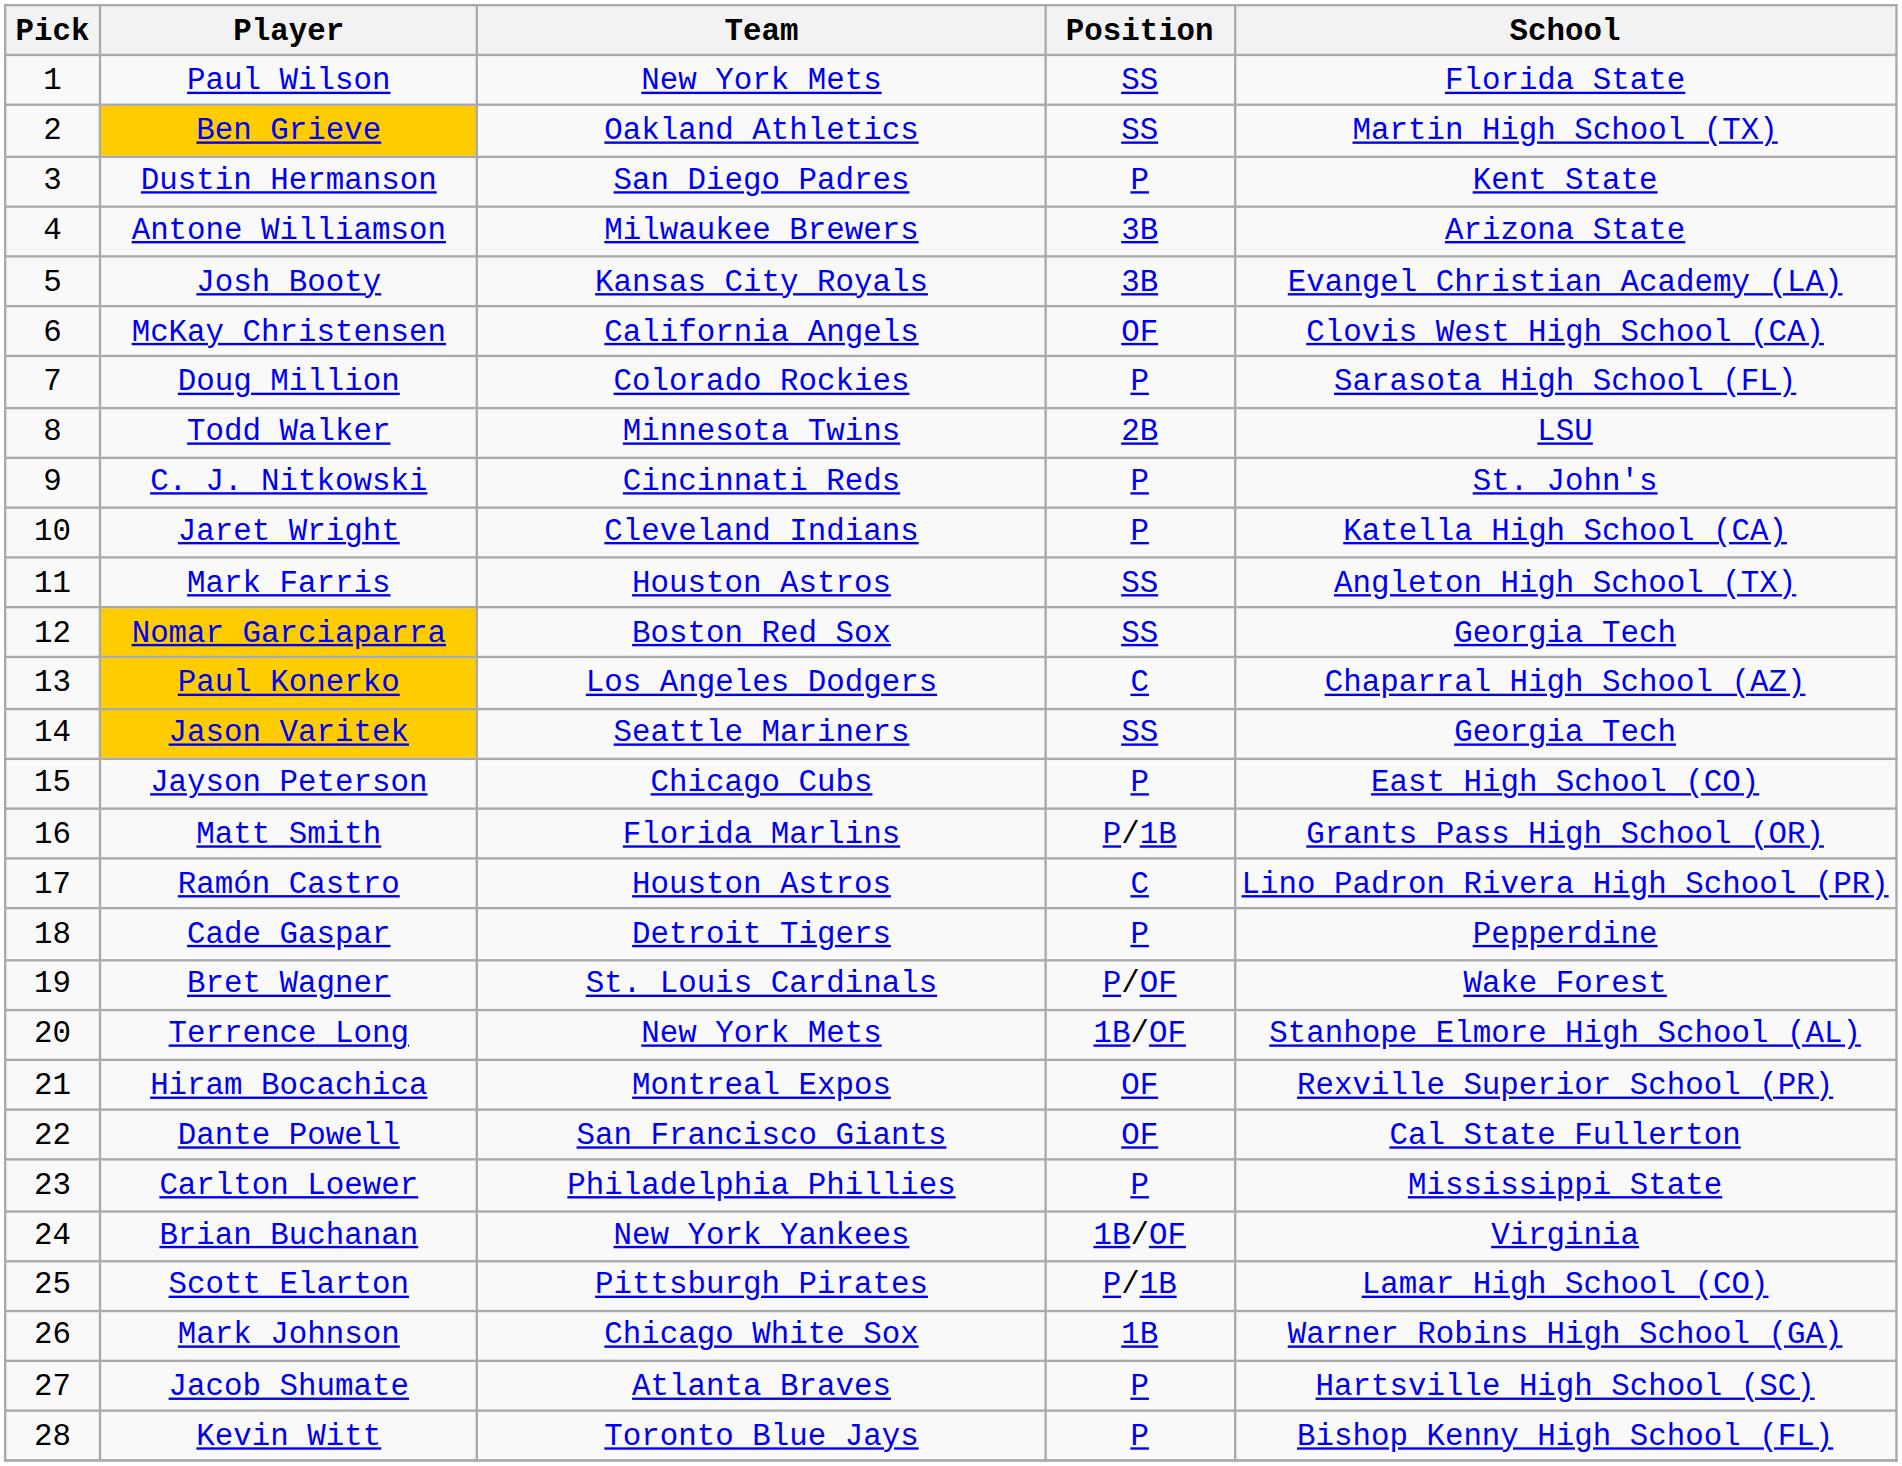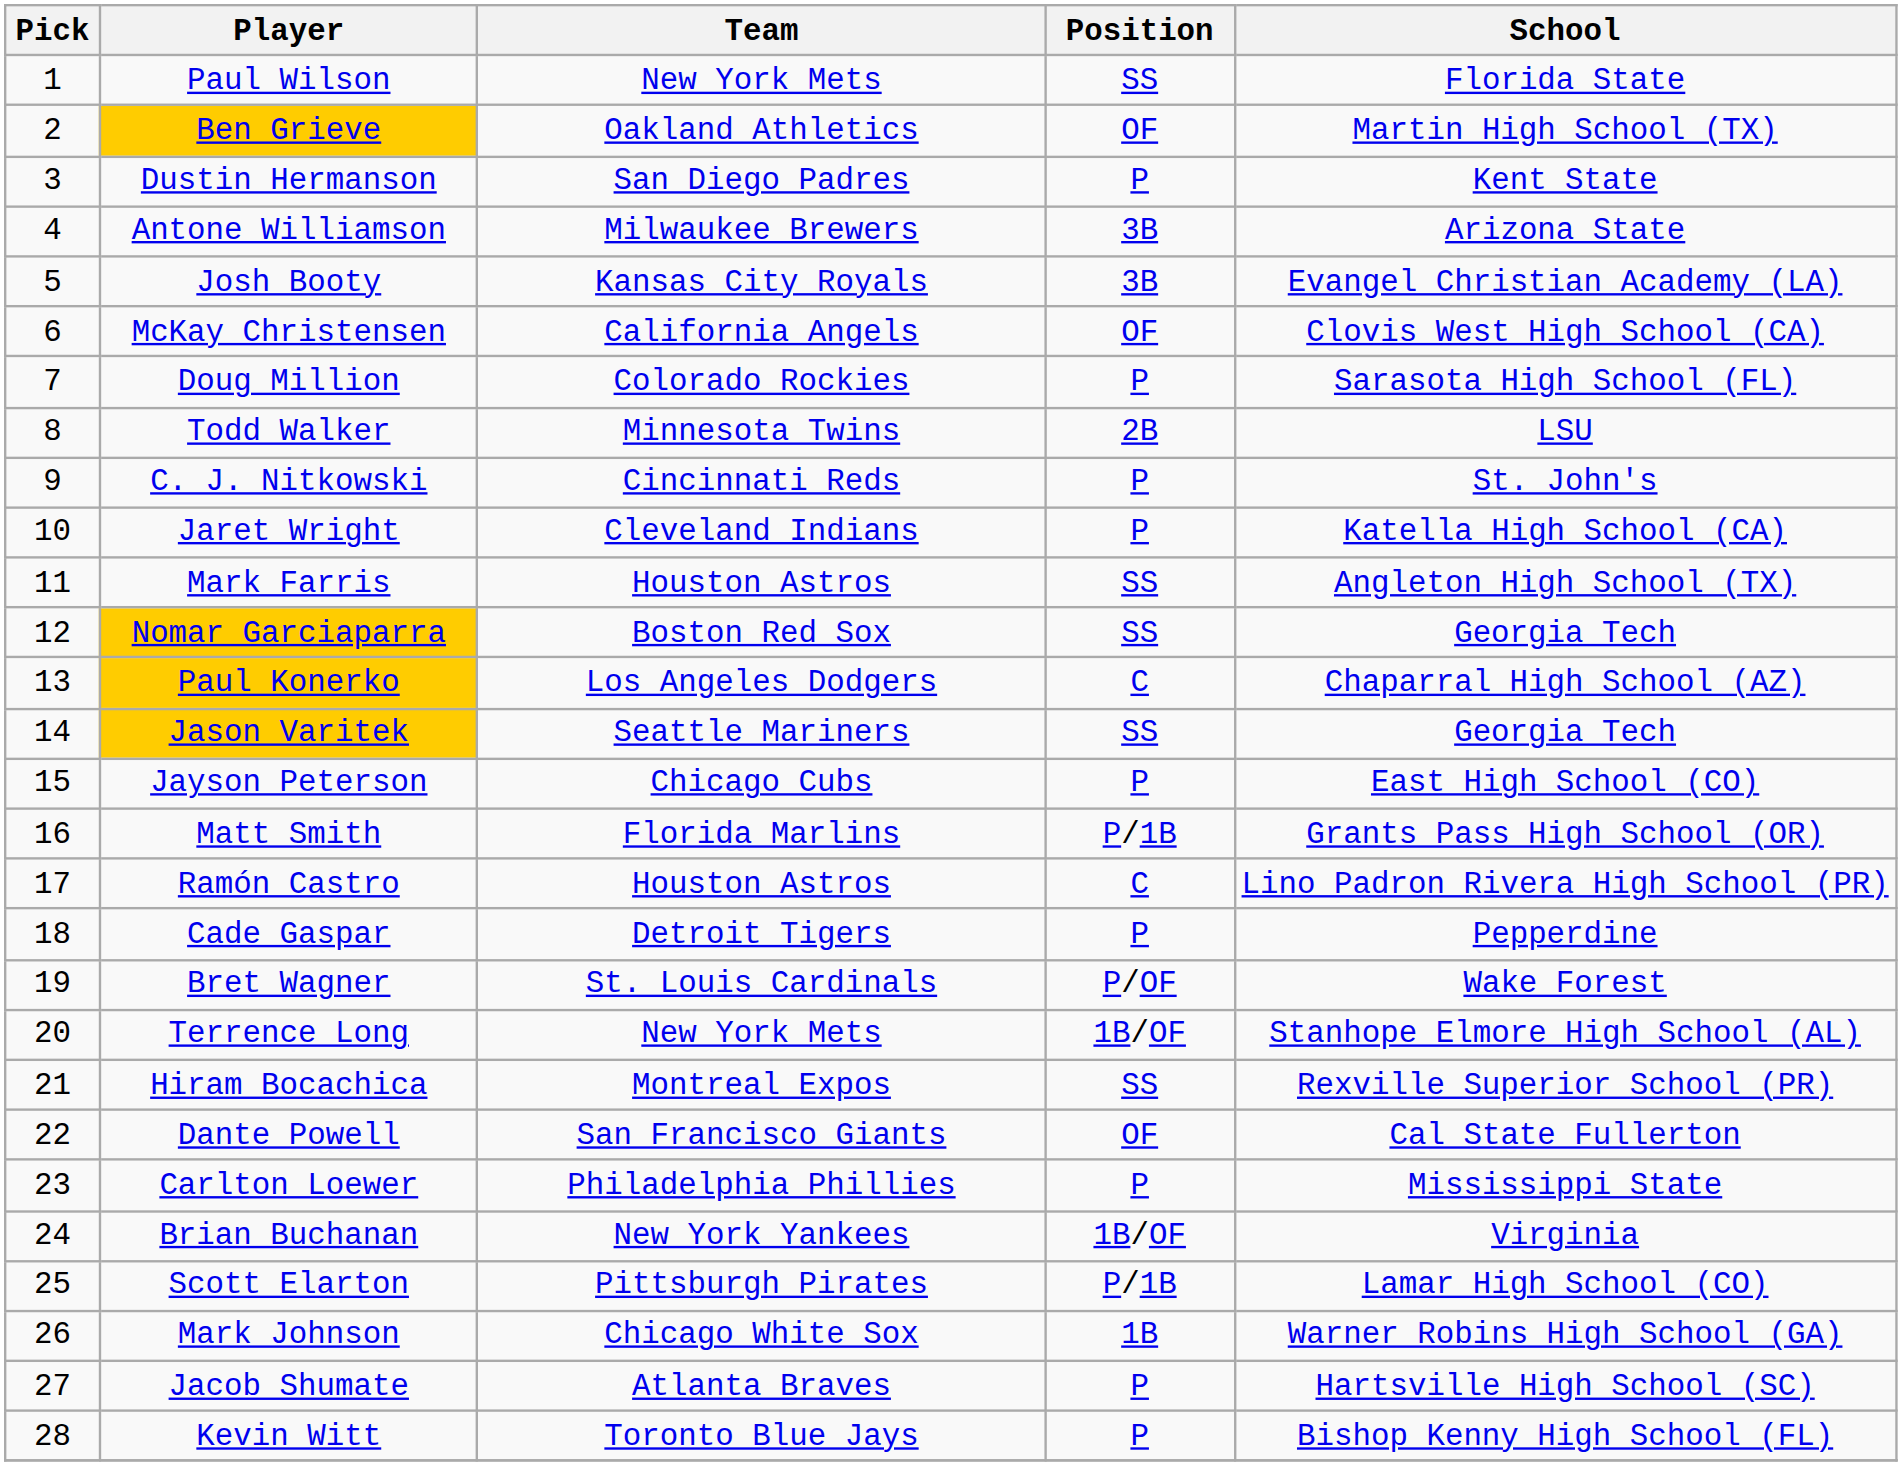 <table class="wikitable" style="text-align:center">
 <tr>
 <th width="5%">Pick</th>
 <th width="20%">Player</th>
 <th width="30%">Team</th>
 <th width="10%">Position</th>
 <th width="35%">School</th>
 </tr>
 <tr>
 <td>1</td>
 <td><a href='#'>Paul Wilson</a></td>
 <td><a href='#'>New York Mets</a></td>
 <td><a href='#'>SS</a></td>
 <td><a href='#'>Florida State</a></td>
 </tr>
 <tr>
 <td>2</td>
 <td bgcolor="#FFCC00"><a href='#'>Ben Grieve</a></td>
 <td><a href='#'>Oakland Athletics</a></td>
-<td><a href='#'>SS</a></td>
+<td><a href='#'>OF</a></td>
 <td><a href='#'>Martin High School (TX)</a></td>
 </tr>
 <tr>
 <td>3</td>
 <td><a href='#'>Dustin Hermanson</a></td>
 <td><a href='#'>San Diego Padres</a></td>
 <td><a href='#'>P</a></td>
 <td><a href='#'>Kent State</a></td>
 </tr>
 <tr>
 <td>4</td>
 <td><a href='#'>Antone Williamson</a></td>
 <td><a href='#'>Milwaukee Brewers</a></td>
 <td><a href='#'>3B</a></td>
 <td><a href='#'>Arizona State</a></td>
 </tr>
 <tr>
 <td>5</td>
 <td><a href='#'>Josh Booty</a></td>
 <td><a href='#'>Kansas City Royals</a></td>
 <td><a href='#'>3B</a></td>
 <td><a href='#'>Evangel Christian Academy (LA)</a></td>
 </tr>
 <tr>
 <td>6</td>
 <td><a href='#'>McKay Christensen</a></td>
 <td><a href='#'>California Angels</a></td>
 <td><a href='#'>OF</a></td>
 <td><a href='#'>Clovis West High School (CA)</a></td>
 </tr>
 <tr>
 <td>7</td>
 <td><a href='#'>Doug Million</a></td>
 <td><a href='#'>Colorado Rockies</a></td>
 <td><a href='#'>P</a></td>
 <td><a href='#'>Sarasota High School (FL)</a></td>
 </tr>
 <tr>
 <td>8</td>
 <td><a href='#'>Todd Walker</a></td>
 <td><a href='#'>Minnesota Twins</a></td>
 <td><a href='#'>2B</a></td>
 <td><a href='#'>LSU</a></td>
 </tr>
 <tr>
 <td>9</td>
 <td><a href='#'>C. J. Nitkowski</a></td>
 <td><a href='#'>Cincinnati Reds</a></td>
 <td><a href='#'>P</a></td>
 <td><a href='#'>St. John's</a></td>
 </tr>
 <tr>
 <td>10</td>
 <td><a href='#'>Jaret Wright</a></td>
 <td><a href='#'>Cleveland Indians</a></td>
 <td><a href='#'>P</a></td>
 <td><a href='#'>Katella High School (CA)</a></td>
 </tr>
 <tr>
 <td>11</td>
 <td><a href='#'>Mark Farris</a></td>
 <td><a href='#'>Houston Astros</a></td>
 <td><a href='#'>SS</a></td>
 <td><a href='#'>Angleton High School (TX)</a></td>
 </tr>
 <tr>
 <td>12</td>
 <td bgcolor="#FFCC00"><a href='#'>Nomar Garciaparra</a></td>
 <td><a href='#'>Boston Red Sox</a></td>
 <td><a href='#'>SS</a></td>
 <td><a href='#'>Georgia Tech</a></td>
 </tr>
 <tr>
 <td>13</td>
 <td bgcolor="#FFCC00"><a href='#'>Paul Konerko</a></td>
 <td><a href='#'>Los Angeles Dodgers</a></td>
 <td><a href='#'>C</a></td>
 <td><a href='#'>Chaparral High School (AZ)</a></td>
 </tr>
 <tr>
 <td>14</td>
 <td bgcolor="#FFCC00"><a href='#'>Jason Varitek</a></td>
 <td><a href='#'>Seattle Mariners</a></td>
 <td><a href='#'>SS</a></td>
 <td><a href='#'>Georgia Tech</a></td>
 </tr>
 <tr>
 <td>15</td>
 <td><a href='#'>Jayson Peterson</a></td>
 <td><a href='#'>Chicago Cubs</a></td>
 <td><a href='#'>P</a></td>
 <td><a href='#'>East High School (CO)</a></td>
 </tr>
 <tr>
 <td>16</td>
 <td><a href='#'>Matt Smith</a></td>
 <td><a href='#'>Florida Marlins</a></td>
 <td><a href='#'>P</a>/<a href='#'>1B</a></td>
 <td><a href='#'>Grants Pass High School (OR)</a></td>
 </tr>
 <tr>
 <td>17</td>
 <td><a href='#'>Ramón Castro</a></td>
 <td><a href='#'>Houston Astros</a></td>
 <td><a href='#'>C</a></td>
 <td><a href='#'>Lino Padron Rivera High School (PR)</a></td>
 </tr>
 <tr>
 <td>18</td>
 <td><a href='#'>Cade Gaspar</a></td>
 <td><a href='#'>Detroit Tigers</a></td>
 <td><a href='#'>P</a></td>
 <td><a href='#'>Pepperdine</a></td>
 </tr>
 <tr>
 <td>19</td>
 <td><a href='#'>Bret Wagner</a></td>
 <td><a href='#'>St. Louis Cardinals</a></td>
 <td><a href='#'>P</a>/<a href='#'>OF</a></td>
 <td><a href='#'>Wake Forest</a></td>
 </tr>
 <tr>
 <td>20</td>
 <td><a href='#'>Terrence Long</a></td>
 <td><a href='#'>New York Mets</a></td>
 <td><a href='#'>1B</a>/<a href='#'>OF</a></td>
 <td><a href='#'>Stanhope Elmore High School (AL)</a></td>
 </tr>
 <tr>
 <td>21</td>
 <td><a href='#'>Hiram Bocachica</a></td>
 <td><a href='#'>Montreal Expos</a></td>
-<td><a href='#'>OF</a></td>
+<td><a href='#'>SS</a></td>
 <td><a href='#'>Rexville Superior School (PR)</a></td>
 </tr>
 <tr>
 <td>22</td>
 <td><a href='#'>Dante Powell</a></td>
 <td><a href='#'>San Francisco Giants</a></td>
 <td><a href='#'>OF</a></td>
 <td><a href='#'>Cal State Fullerton</a></td>
 </tr>
 <tr>
 <td>23</td>
 <td><a href='#'>Carlton Loewer</a></td>
 <td><a href='#'>Philadelphia Phillies</a></td>
 <td><a href='#'>P</a></td>
 <td><a href='#'>Mississippi State</a></td>
 </tr>
 <tr>
 <td>24</td>
 <td><a href='#'>Brian Buchanan</a></td>
 <td><a href='#'>New York Yankees</a></td>
 <td><a href='#'>1B</a>/<a href='#'>OF</a></td>
 <td><a href='#'>Virginia</a></td>
 </tr>
 <tr>
 <td>25</td>
 <td><a href='#'>Scott Elarton</a></td>
 <td><a href='#'>Pittsburgh Pirates</a></td>
 <td><a href='#'>P</a>/<a href='#'>1B</a></td>
 <td><a href='#'>Lamar High School (CO)</a></td>
 </tr>
 <tr>
 <td>26</td>
 <td><a href='#'>Mark Johnson</a></td>
 <td><a href='#'>Chicago White Sox</a></td>
 <td><a href='#'>1B</a></td>
 <td><a href='#'>Warner Robins High School (GA)</a></td>
 </tr>
 <tr>
 <td>27</td>
 <td><a href='#'>Jacob Shumate</a></td>
 <td><a href='#'>Atlanta Braves</a></td>
 <td><a href='#'>P</a></td>
 <td><a href='#'>Hartsville High School (SC)</a></td>
 </tr>
 <tr>
 <td>28</td>
 <td><a href='#'>Kevin Witt</a></td>
 <td><a href='#'>Toronto Blue Jays</a></td>
 <td><a href='#'>P</a></td>
 <td><a href='#'>Bishop Kenny High School (FL)</a></td>
 </tr>
 <tr>
 </tr>
 </table>
